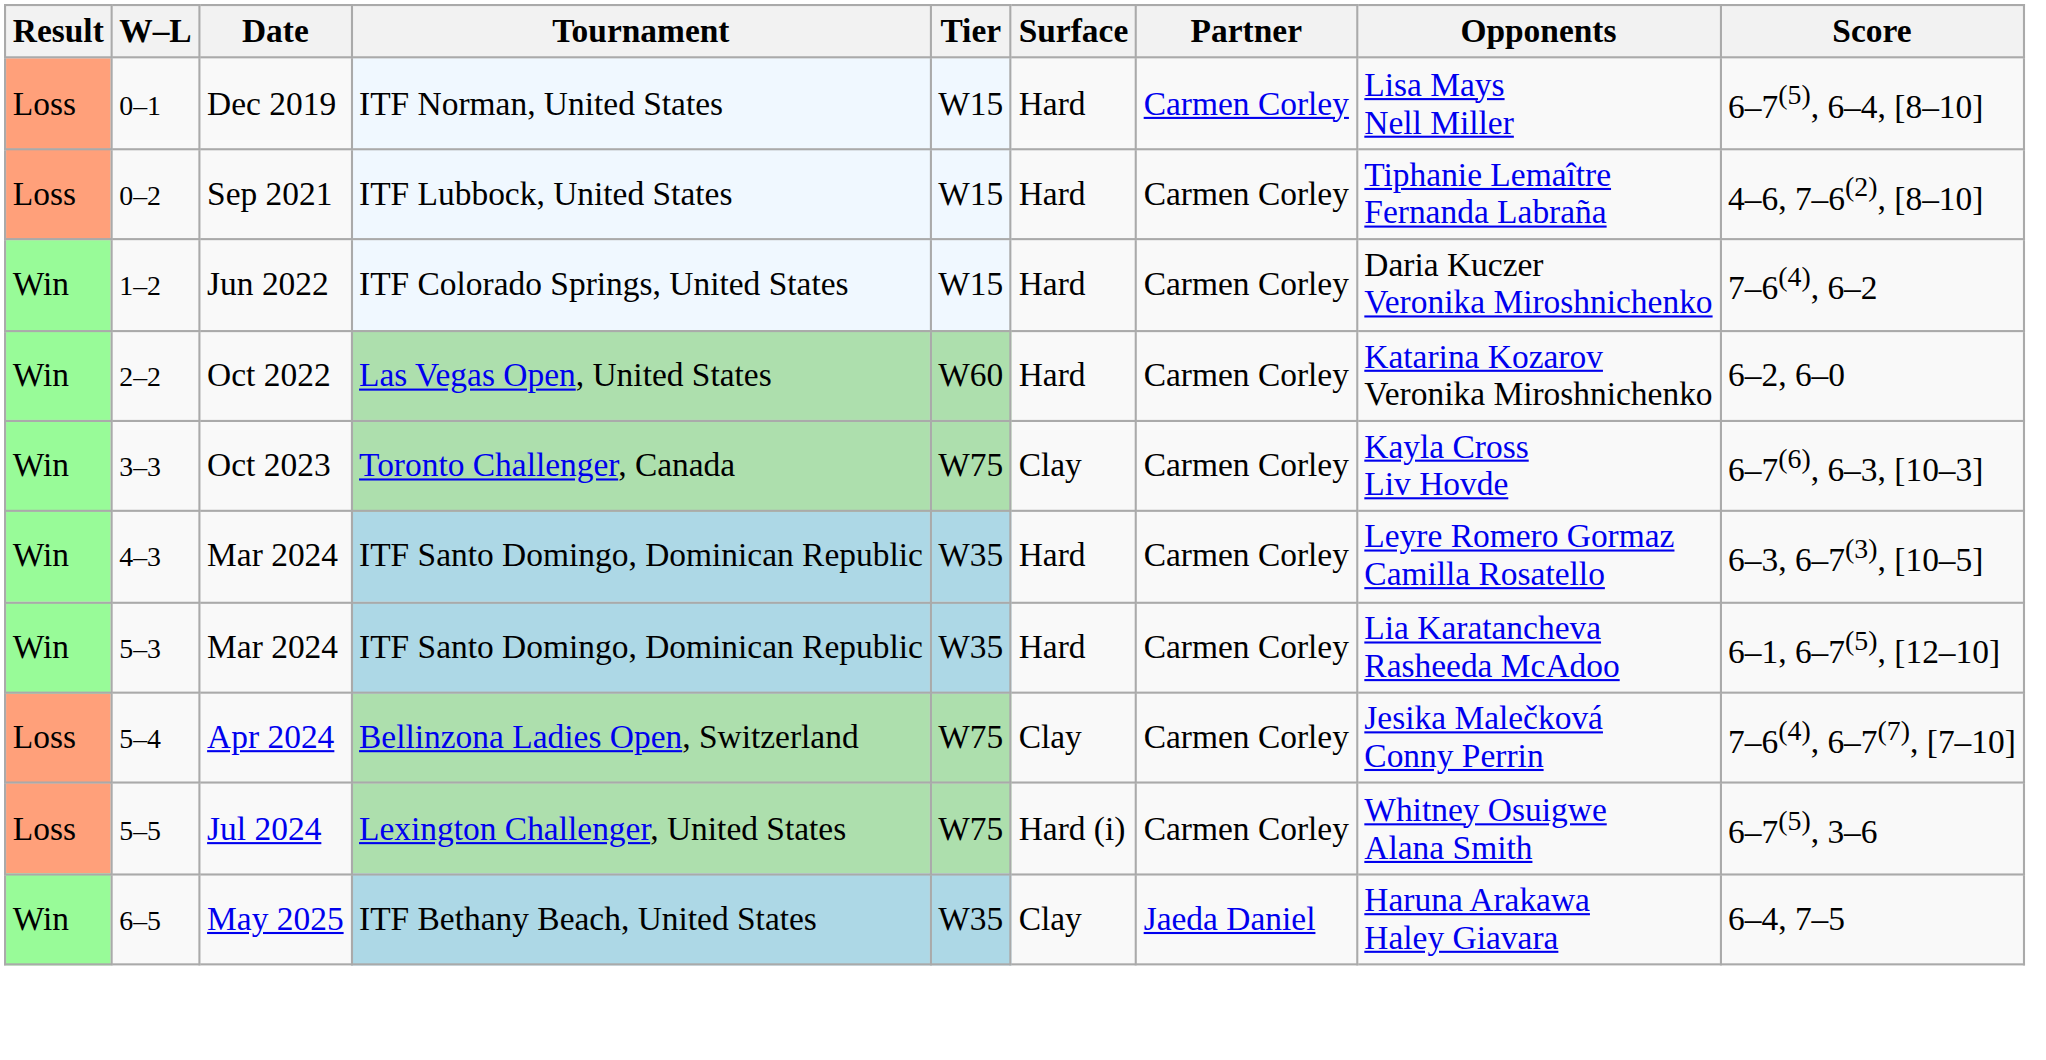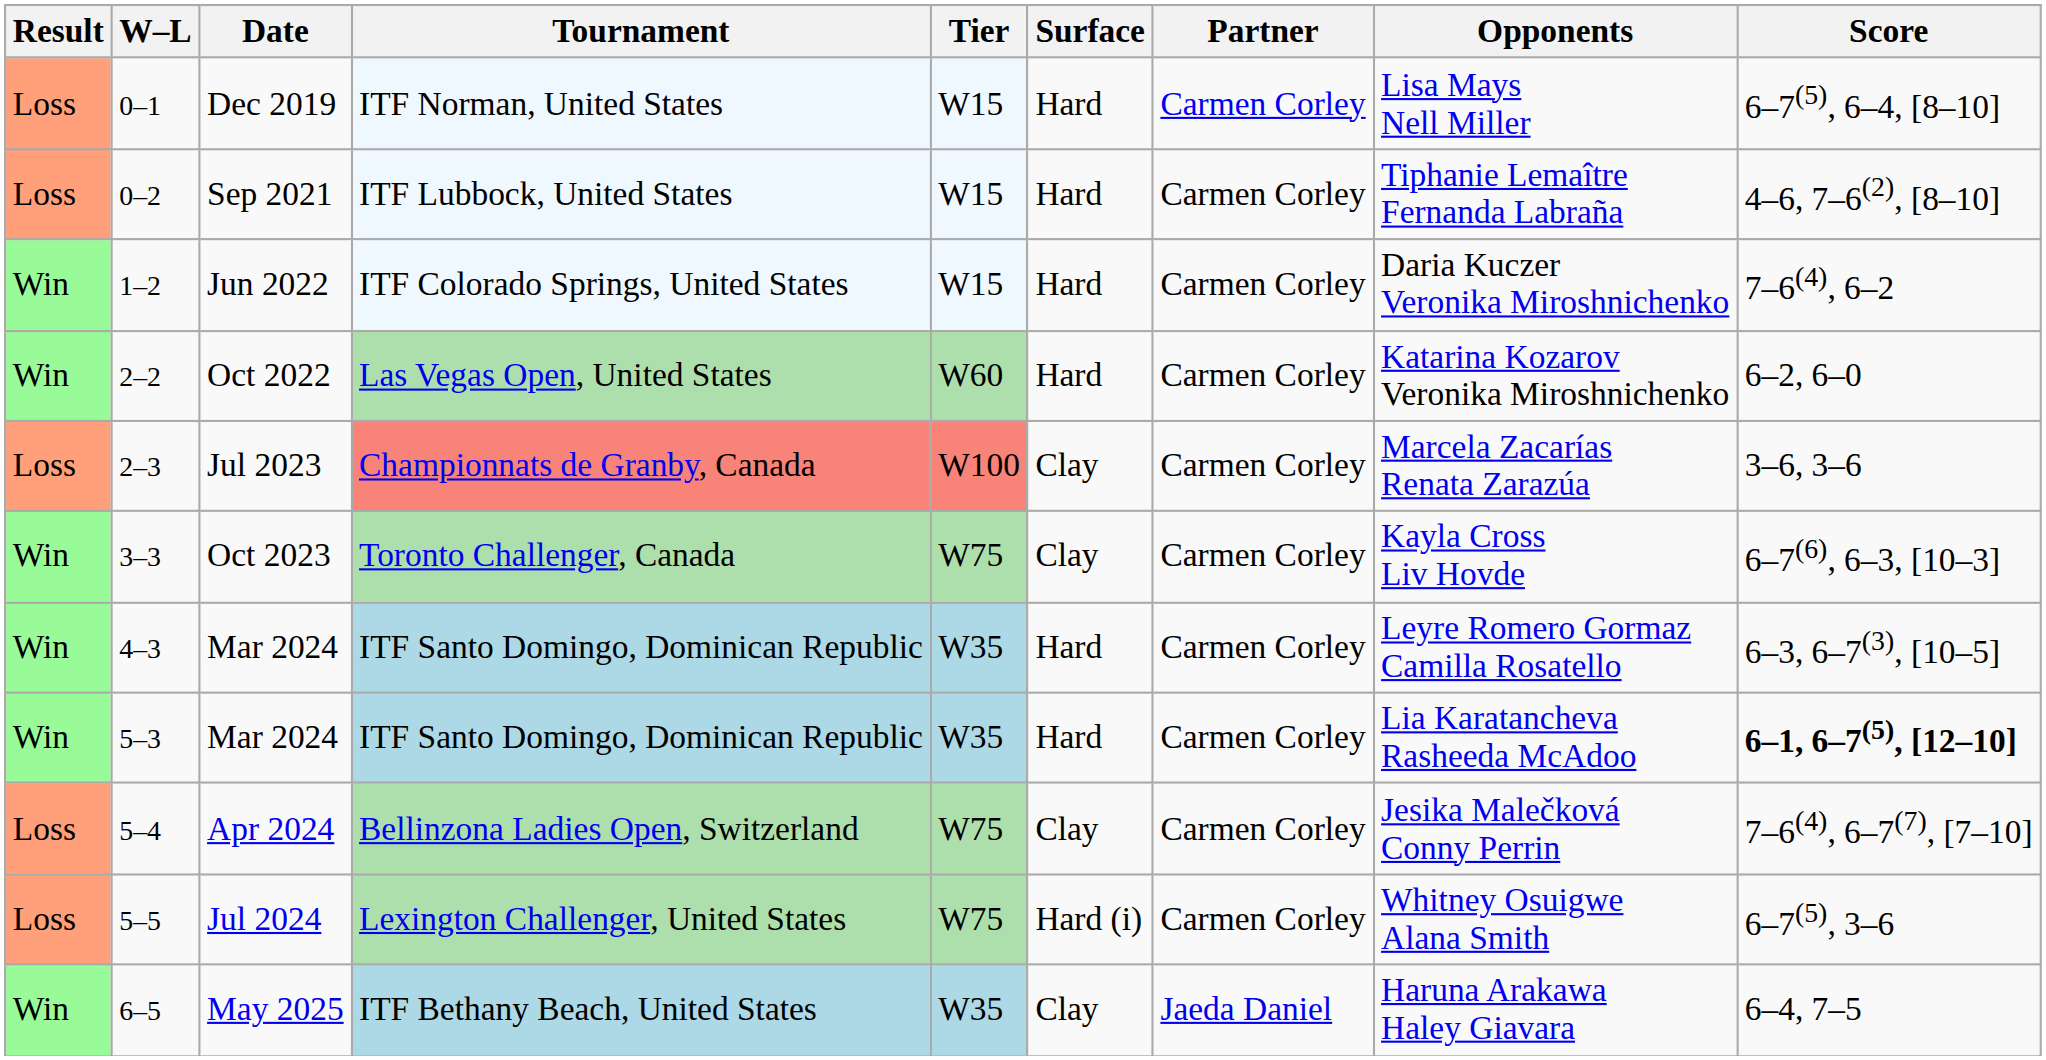 <table class="wikitable sortable">
 <tr>
 <th>Result</th>
 <th class=unsortable>W–L</th>
 <th>Date</th>
 <th>Tournament</th>
 <th>Tier</th>
 <th>Surface</th>
 <th>Partner</th>
 <th>Opponents</th>
 <th class=unsortable>Score</th>
 </tr>
 <tr>
 <td style="background:#ffa07a;">Loss</td>
 <td><small>0–1</small></td>
 <td>Dec 2019</td>
 <td style="background:#f0f8ff;">ITF Norman, United States</td>
 <td style="background:#f0f8ff;">W15</td>
 <td>Hard</td>
 <td> <a href='#'>Carmen Corley</a></td>
 <td> <a href='#'>Lisa Mays</a> <br>  <a href='#'>Nell Miller</a></td>
 <td>6–7<sup>(5)</sup>, 6–4, [8–10]</td>
 </tr>
 <tr>
 <td style="background:#ffa07a;">Loss</td>
 <td><small>0–2</small></td>
 <td>Sep 2021</td>
 <td style="background:#f0f8ff;">ITF Lubbock, United States</td>
 <td style="background:#f0f8ff;">W15</td>
 <td>Hard</td>
 <td> Carmen Corley</td>
 <td> <a href='#'>Tiphanie Lemaître</a> <br> <a href='#'>Fernanda Labraña</a></td>
 <td>4–6, 7–6<sup>(2)</sup>, [8–10]</td>
 </tr>
 <tr>
 <td style="background:#98FB98;">Win</td>
 <td><small>1–2</small></td>
 <td>Jun 2022</td>
 <td style="background:#f0f8ff;">ITF Colorado Springs, United States</td>
 <td style="background:#f0f8ff;">W15</td>
 <td>Hard</td>
 <td> Carmen Corley</td>
 <td> Daria Kuczer <br>  <a href='#'>Veronika Miroshnichenko</a></td>
 <td>7–6<sup>(4)</sup>, 6–2</td>
 </tr>
 <tr>
 <td style="background:#98FB98;">Win</td>
 <td><small>2–2</small></td>
 <td>Oct 2022</td>
 <td style="background:#addfad;"><a href='#'>Las Vegas Open</a>, United States</td>
 <td style="background:#addfad;">W60</td>
 <td>Hard</td>
 <td> Carmen Corley</td>
 <td> <a href='#'>Katarina Kozarov</a> <br>  Veronika Miroshnichenko</td>
 <td>6–2, 6–0</td>
 </tr>
 <tr>
+<td style="background:#ffa07a;">Loss</td>
+<td><small>2–3</small></td>
+<td>Jul 2023</td>
+<td style="background:#f88379;"><a href='#'>Championnats de Granby</a>, Canada</td>
+<td style="background:#f88379;">W100</td>
+<td>Clay</td>
+<td> Carmen Corley</td>
+<td> <a href='#'>Marcela Zacarías</a> <br>  <a href='#'>Renata Zarazúa</a></td>
+<td>3–6, 3–6</td>
+</tr>
+<tr>
 <td style="background:#98FB98;">Win</td>
 <td><small>3–3</small></td>
 <td>Oct 2023</td>
 <td style="background:#addfad;"><a href='#'>Toronto Challenger</a>, Canada</td>
 <td style="background:#addfad;">W75</td>
 <td>Clay</td>
 <td> Carmen Corley</td>
 <td> <a href='#'>Kayla Cross</a> <br>  <a href='#'>Liv Hovde</a></td>
 <td>6–7<sup>(6)</sup>, 6–3, [10–3]</td>
 </tr>
 <tr>
 <td style="background:#98FB98;">Win</td>
 <td><small>4–3</small></td>
 <td>Mar 2024</td>
 <td style="background:lightblue;">ITF Santo Domingo, Dominican Republic</td>
 <td style="background:lightblue;">W35</td>
 <td>Hard</td>
 <td> Carmen Corley</td>
 <td> <a href='#'>Leyre Romero Gormaz</a> <br>  <a href='#'>Camilla Rosatello</a></td>
 <td>6–3, 6–7<sup>(3)</sup>, [10–5]</td>
 </tr>
 <tr>
 <td style="background:#98FB98;">Win</td>
 <td><small>5–3</small></td>
 <td>Mar 2024</td>
 <td style="background:lightblue;">ITF Santo Domingo, Dominican Republic</td>
 <td style="background:lightblue;">W35</td>
 <td>Hard</td>
 <td> Carmen Corley</td>
 <td> <a href='#'>Lia Karatancheva</a> <br>  <a href='#'>Rasheeda McAdoo</a></td>
-<td>6–1, 6–7<sup>(5)</sup>, [12–10]</td>
+<td><strong>6–1, 6–7<sup>(5)</sup>, [12–10]</strong></td>
 </tr>
 <tr>
 <td style="background:#ffa07a;">Loss</td>
 <td><small>5–4</small></td>
 <td><a href='#'>Apr 2024</a></td>
 <td style="background:#addfad;"><a href='#'>Bellinzona Ladies Open</a>, Switzerland</td>
 <td style="background:#addfad;">W75</td>
 <td>Clay</td>
 <td> Carmen Corley</td>
 <td> <a href='#'>Jesika Malečková</a> <br>  <a href='#'>Conny Perrin</a></td>
 <td>7–6<sup>(4)</sup>, 6–7<sup>(7)</sup>, [7–10]</td>
 </tr>
 <tr>
 <td style="background:#ffa07a;">Loss</td>
 <td><small>5–5</small></td>
 <td><a href='#'>Jul 2024</a></td>
 <td style="background:#addfad;"><a href='#'>Lexington Challenger</a>, United States</td>
 <td style="background:#addfad;">W75</td>
 <td>Hard (i)</td>
 <td> Carmen Corley</td>
 <td> <a href='#'>Whitney Osuigwe</a> <br>  <a href='#'>Alana Smith</a></td>
 <td>6–7<sup>(5)</sup>, 3–6</td>
 </tr>
 <tr>
 <td style="background:#98FB98;">Win</td>
 <td><small>6–5</small></td>
 <td><a href='#'>May 2025</a></td>
 <td style="background:lightblue;">ITF Bethany Beach, United States</td>
 <td style="background:lightblue;">W35</td>
 <td>Clay</td>
 <td> <a href='#'>Jaeda Daniel</a></td>
 <td> <a href='#'>Haruna Arakawa</a> <br>  <a href='#'>Haley Giavara</a></td>
 <td>6–4, 7–5</td>
 </tr>
 </table>
